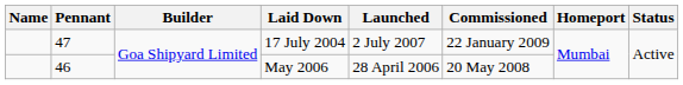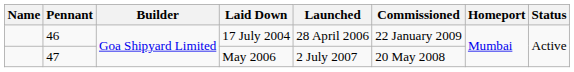 <table class="wikitable">
 <tr>
 <th>Name</th>
 <th>Pennant</th>
 <th>Builder</th>
 <th>Laid Down</th>
 <th>Launched</th>
 <th>Commissioned</th>
 <th>Homeport</th>
 <th>Status</th>
 </tr>
 <tr>
 <td></td>
-<td>47</td>
+<td>46</td>
 <td rowspan=2><a href='#'>Goa Shipyard Limited</a></td>
 <td>17 July 2004</td>
-<td>2 July 2007</td>
+<td>28 April 2006</td>
 <td>22 January 2009</td>
 <td rowspan="2"><a href='#'>Mumbai</a></td>
 <td rowspan="2">Active</td>
 </tr>
 <tr>
 <td></td>
-<td>46</td>
+<td>47</td>
 <td>May 2006</td>
-<td>28 April 2006</td>
+<td>2 July 2007</td>
 <td>20 May 2008</td>
 </tr>
 </table>
